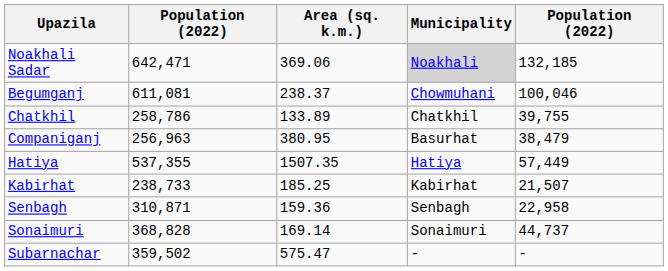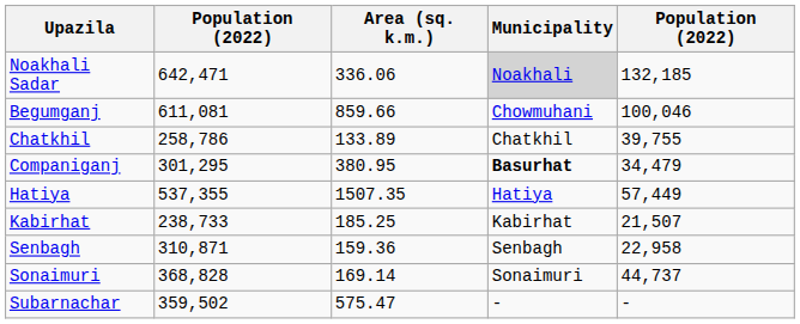 <table class="wikitable sortable">
 <tr>
 <th>Upazila</th>
 <th>Population (2022)</th>
 <th>Area (sq. k.m.)</th>
 <th>Municipality</th>
 <th>Population (2022)</th>
 </tr>
 <tr>
 <td><a href='#'>Noakhali Sadar</a></td>
 <td>642,471</td>
-<td>369.06</td>
+<td>336.06</td>
 <td style="background: lightgrey;"><a href='#'>Noakhali</a></td>
 <td>132,185</td>
 </tr>
 <tr>
 <td><a href='#'>Begumganj</a></td>
 <td>611,081</td>
-<td>238.37</td>
+<td>859.66</td>
 <td><a href='#'>Chowmuhani</a></td>
 <td>100,046</td>
 </tr>
 <tr>
 <td><a href='#'>Chatkhil</a></td>
 <td>258,786</td>
 <td>133.89</td>
 <td>Chatkhil</td>
 <td>39,755</td>
 </tr>
 <tr>
 <td><a href='#'>Companiganj</a></td>
-<td>256,963</td>
+<td>301,295</td>
 <td>380.95</td>
-<td>Basurhat</td>
-<td>38,479</td>
+<td><strong>Basurhat</strong></td>
+<td>34,479</td>
 </tr>
 <tr>
 <td><a href='#'>Hatiya</a></td>
 <td>537,355</td>
 <td>1507.35</td>
 <td><a href='#'>Hatiya</a></td>
 <td>57,449</td>
 </tr>
 <tr>
 <td><a href='#'>Kabirhat</a></td>
 <td>238,733</td>
 <td>185.25</td>
 <td>Kabirhat</td>
 <td>21,507</td>
 </tr>
 <tr>
 <td><a href='#'>Senbagh</a></td>
 <td>310,871</td>
 <td>159.36</td>
 <td>Senbagh</td>
 <td>22,958</td>
 </tr>
 <tr>
 <td><a href='#'>Sonaimuri</a></td>
 <td>368,828</td>
 <td>169.14</td>
 <td>Sonaimuri</td>
 <td>44,737</td>
 </tr>
 <tr>
 <td><a href='#'>Subarnachar</a></td>
 <td>359,502</td>
 <td>575.47</td>
 <td>-</td>
 <td>-</td>
 </tr>
 </table>
